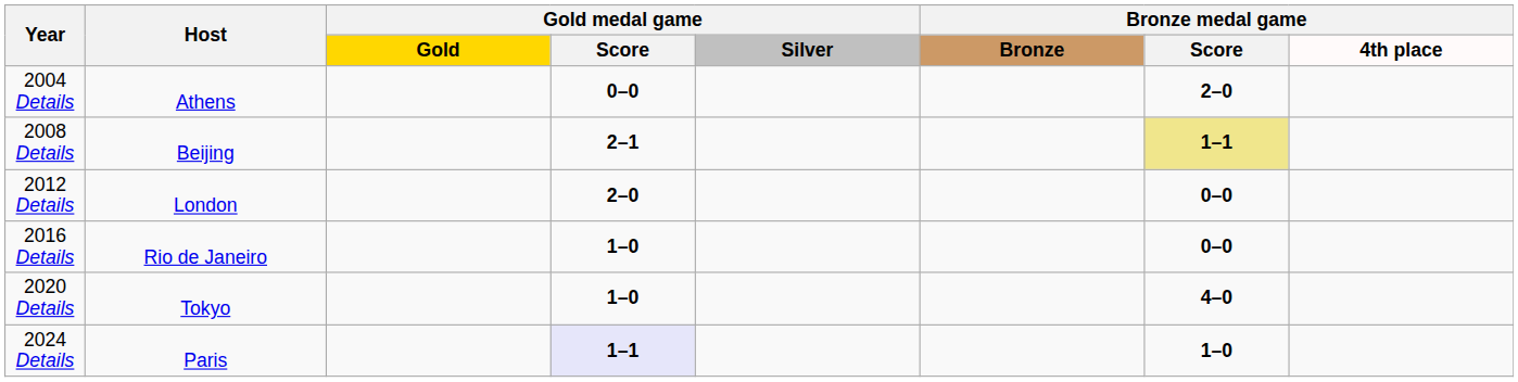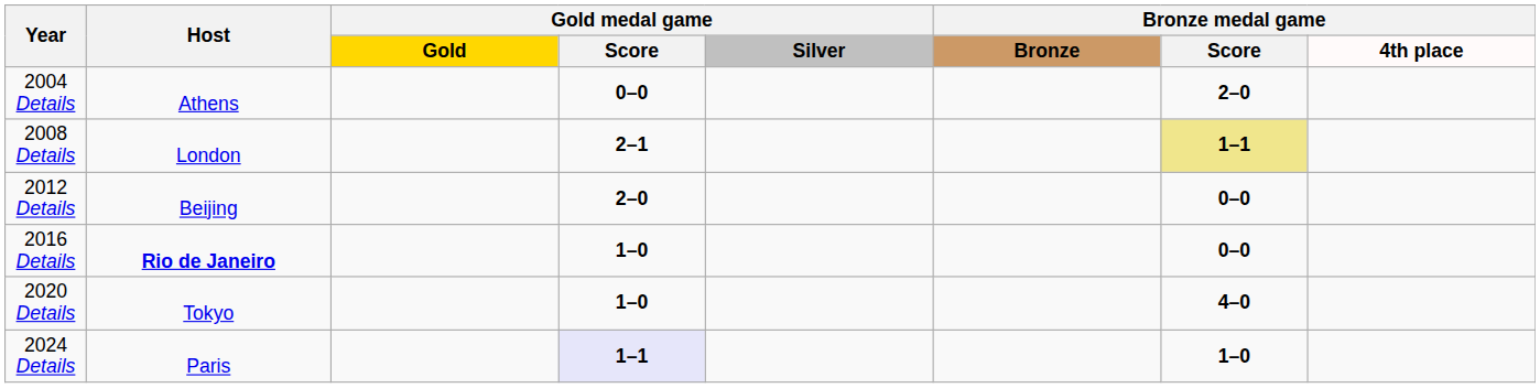 <table class="wikitable" style="font-size: 100%; text-align: center; width: 100%;">
 <tr>
 <th rowspan="2" style="width:5%;">Year</th>
 <th rowspan="2" style="width:15%;">Host</th>
 <th colspan="3">Gold medal game</th>
 <th colspan="3">Bronze medal game</th>
 </tr>
 <tr style="background:#efefef;">
 <th style="width:14%; background:gold;">Gold</th>
 <th width=9%>Score</th>
 <th style="width:14%; background:silver;">Silver</th>
 <th style="width:14%; background:#c96;">Bronze</th>
 <th width=9%>Score</th>
 <th style="width:14%; background:snow;">4th place</th>
 </tr>
 <tr align=center>
 <td>2004 <br> <em><a href='#'>Details</a></em></td>
 <td> <br> <a href='#'>Athens</a></td>
 <td><strong></strong></td>
 <td><strong>0–0</strong>  <br> </td>
 <td></td>
 <td></td>
 <td><strong>2–0</strong></td>
 <td></td>
 </tr>
 <tr align=center>
 <td>2008 <br> <em><a href='#'>Details</a></em></td>
-<td> <br> <a href='#'>Beijing</a></td>
+<td> <br> <a href='#'>London</a></td>
 <td><strong></strong></td>
 <td><strong>2–1</strong></td>
 <td></td>
 <td></td>
 <td style="background: khaki;"><strong>1–1</strong>  <br> </td>
 <td></td>
 </tr>
 <tr align=center>
 <td>2012 <br> <em><a href='#'>Details</a></em></td>
-<td> <br> <a href='#'>London</a></td>
+<td> <br> <a href='#'>Beijing</a></td>
 <td><strong></strong></td>
 <td><strong>2–0</strong></td>
 <td></td>
 <td></td>
 <td><strong>0–0</strong>  <br> </td>
 <td></td>
 </tr>
 <tr align=center>
 <td>2016 <br> <em><a href='#'>Details</a></em></td>
-<td> <br> <a href='#'>Rio de Janeiro</a></td>
+<td><strong> <br> <a href='#'>Rio de Janeiro</a></strong></td>
 <td><strong></strong></td>
 <td><strong>1–0</strong></td>
 <td></td>
 <td></td>
 <td><strong>0–0</strong>  <br> </td>
 <td></td>
 </tr>
 <tr align=center>
 <td>2020 <br> <em><a href='#'>Details</a></em></td>
 <td> <br> <a href='#'>Tokyo</a></td>
 <td><strong></strong></td>
 <td><strong>1–0</strong></td>
 <td></td>
 <td></td>
 <td><strong>4–0</strong></td>
 <td></td>
 </tr>
 <tr align=center>
 <td>2024 <br> <em><a href='#'>Details</a></em></td>
 <td> <br> <a href='#'>Paris</a></td>
 <td><strong></strong></td>
 <td style="background: lavender;"><strong>1–1</strong> <br> </td>
 <td></td>
 <td></td>
 <td><strong>1–0</strong></td>
 <td></td>
 </tr>
 </table>
